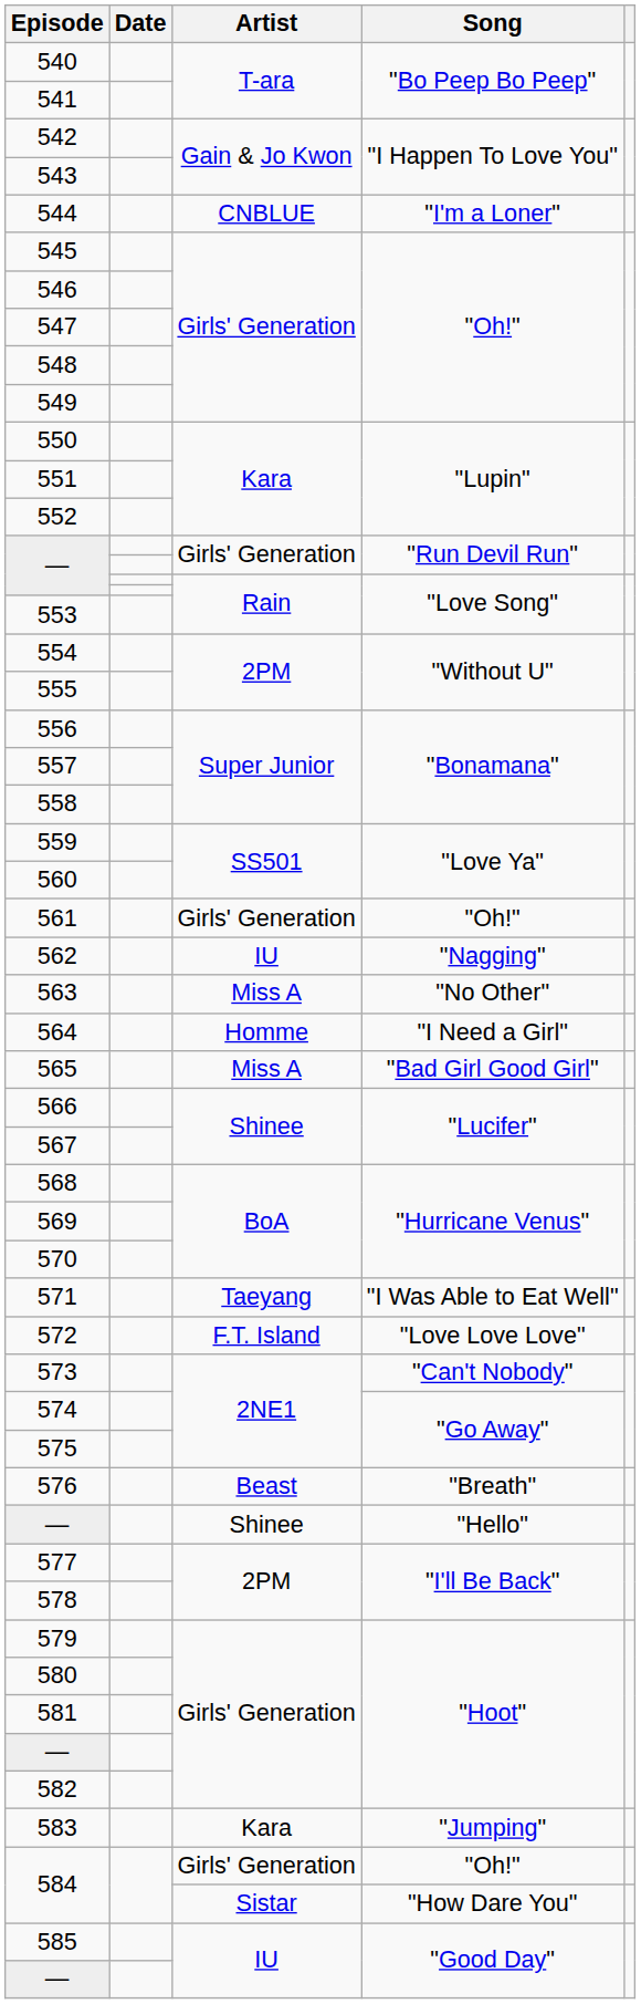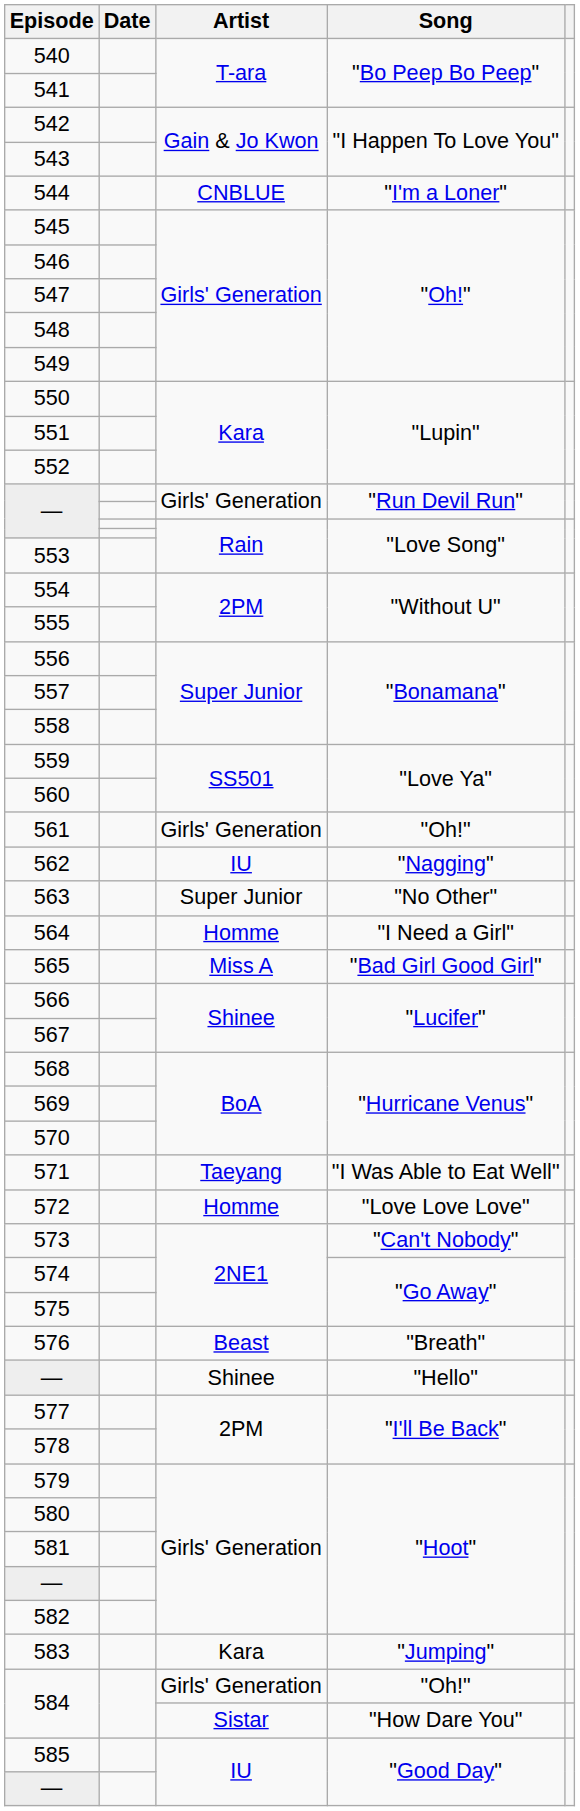 <table class="sortable wikitable" style=text-align:center>
 <tr>
 <th>Episode</th>
 <th>Date</th>
 <th>Artist</th>
 <th>Song</th>
 <th class="unsortable"></th>
 </tr>
 <tr>
 <td>540</td>
 <td></td>
 <td rowspan="2"><a href='#'>T-ara</a></td>
 <td rowspan="2">"<a href='#'>Bo Peep Bo Peep</a>"</td>
 <td rowspan="2"></td>
 </tr>
 <tr>
 <td>541</td>
 <td></td>
 </tr>
 <tr>
 <td>542</td>
 <td></td>
 <td rowspan="2"><a href='#'>Gain</a> & <a href='#'>Jo Kwon</a></td>
 <td rowspan="2">"I Happen To Love You"</td>
 <td rowspan="2"></td>
 </tr>
 <tr>
 <td>543</td>
 <td></td>
 </tr>
 <tr>
 <td>544</td>
 <td></td>
 <td><a href='#'>CNBLUE</a></td>
 <td>"<a href='#'>I'm a Loner</a>"</td>
 <td></td>
 </tr>
 <tr>
 <td>545</td>
 <td></td>
 <td rowspan="5"><a href='#'>Girls' Generation</a></td>
 <td rowspan="5">"<a href='#'>Oh!</a>"</td>
 <td rowspan="5"></td>
 </tr>
 <tr>
 <td>546</td>
 <td></td>
 </tr>
 <tr>
 <td>547</td>
 <td></td>
 </tr>
 <tr>
 <td>548</td>
 <td></td>
 </tr>
 <tr>
 <td>549</td>
 <td></td>
 </tr>
 <tr>
 <td>550</td>
 <td></td>
 <td rowspan="3"><a href='#'>Kara</a></td>
 <td rowspan="3">"Lupin"</td>
 <td rowspan="3"></td>
 </tr>
 <tr>
 <td>551</td>
 <td></td>
 </tr>
 <tr>
 <td>552</td>
 <td></td>
 </tr>
 <tr>
 <td rowspan="4" style="background:#eee;">—</td>
 <td></td>
 <td rowspan="2">Girls' Generation</td>
 <td rowspan="2">"<a href='#'>Run Devil Run</a>"</td>
 <td rowspan="2"></td>
 </tr>
 <tr>
 <td></td>
 </tr>
 <tr>
 <td></td>
 <td rowspan="3"><a href='#'>Rain</a></td>
 <td rowspan="3">"Love Song"</td>
 <td rowspan="3"></td>
 </tr>
 <tr>
 <td></td>
 </tr>
 <tr>
 <td>553</td>
 <td></td>
 </tr>
 <tr>
 <td>554</td>
 <td></td>
 <td rowspan="2"><a href='#'>2PM</a></td>
 <td rowspan="2">"Without U"</td>
 <td rowspan="2"></td>
 </tr>
 <tr>
 <td>555</td>
 <td></td>
 </tr>
 <tr>
 <td>556</td>
 <td></td>
 <td rowspan="3"><a href='#'>Super Junior</a></td>
 <td rowspan="3">"<a href='#'>Bonamana</a>"</td>
 <td rowspan="3"></td>
 </tr>
 <tr>
 <td>557</td>
 <td></td>
 </tr>
 <tr>
 <td>558</td>
 <td></td>
 </tr>
 <tr>
 <td>559</td>
 <td></td>
 <td rowspan="2"><a href='#'>SS501</a></td>
 <td rowspan="2">"Love Ya"</td>
 <td rowspan="2"></td>
 </tr>
 <tr>
 <td>560</td>
 <td></td>
 </tr>
 <tr>
 <td>561</td>
 <td></td>
 <td>Girls' Generation</td>
 <td>"Oh!"</td>
 <td></td>
 </tr>
 <tr>
 <td>562</td>
 <td></td>
 <td><a href='#'>IU</a></td>
 <td>"<a href='#'>Nagging</a>"</td>
 <td></td>
 </tr>
 <tr>
 <td>563</td>
 <td></td>
-<td><a href='#'>Miss A</a></td>
+<td>Super Junior</td>
 <td>"No Other"</td>
 <td></td>
 </tr>
 <tr>
 <td>564</td>
 <td></td>
 <td><a href='#'>Homme</a></td>
 <td>"I Need a Girl"</td>
 <td></td>
 </tr>
 <tr>
 <td>565</td>
 <td></td>
 <td><a href='#'>Miss A</a></td>
 <td>"<a href='#'>Bad Girl Good Girl</a>"</td>
 <td></td>
 </tr>
 <tr>
 <td>566</td>
 <td></td>
 <td rowspan="2"><a href='#'>Shinee</a></td>
 <td rowspan="2">"<a href='#'>Lucifer</a>"</td>
 <td rowspan="2"></td>
 </tr>
 <tr>
 <td>567</td>
 <td></td>
 </tr>
 <tr>
 <td>568</td>
 <td></td>
 <td rowspan="3"><a href='#'>BoA</a></td>
 <td rowspan="3">"<a href='#'>Hurricane Venus</a>"</td>
 <td rowspan="3"></td>
 </tr>
 <tr>
 <td>569</td>
 <td></td>
 </tr>
 <tr>
 <td>570</td>
 <td></td>
 </tr>
 <tr>
 <td>571</td>
 <td></td>
 <td><a href='#'>Taeyang</a></td>
 <td>"I Was Able to Eat Well"</td>
 <td></td>
 </tr>
 <tr>
 <td>572</td>
 <td></td>
-<td><a href='#'>F.T. Island</a></td>
+<td><a href='#'>Homme</a></td>
 <td>"Love Love Love"</td>
 <td></td>
 </tr>
 <tr>
 <td>573</td>
 <td></td>
 <td rowspan="3"><a href='#'>2NE1</a></td>
 <td>"<a href='#'>Can't Nobody</a>"</td>
 <td rowspan="3"></td>
 </tr>
 <tr>
 <td>574</td>
 <td></td>
 <td rowspan="2">"<a href='#'>Go Away</a>"</td>
 </tr>
 <tr>
 <td>575</td>
 <td></td>
 </tr>
 <tr>
 <td>576</td>
 <td></td>
 <td><a href='#'>Beast</a></td>
 <td>"Breath"</td>
 <td></td>
 </tr>
 <tr>
 <td style="background:#eee;">—</td>
 <td></td>
 <td>Shinee</td>
 <td>"Hello"</td>
 <td></td>
 </tr>
 <tr>
 <td>577</td>
 <td></td>
 <td rowspan="2">2PM</td>
 <td rowspan="2">"<a href='#'>I'll Be Back</a>"</td>
 <td rowspan="2"></td>
 </tr>
 <tr>
 <td>578</td>
 <td></td>
 </tr>
 <tr>
 <td>579</td>
 <td></td>
 <td rowspan="5">Girls' Generation</td>
 <td rowspan="5">"<a href='#'>Hoot</a>"</td>
 <td rowspan="5"></td>
 </tr>
 <tr>
 <td>580</td>
 <td></td>
 </tr>
 <tr>
 <td>581</td>
 <td></td>
 </tr>
 <tr>
 <td style="background:#eee;">—</td>
 <td></td>
 </tr>
 <tr>
 <td>582</td>
 <td></td>
 </tr>
 <tr>
 <td>583</td>
 <td></td>
 <td>Kara</td>
 <td>"<a href='#'>Jumping</a>"</td>
 <td></td>
 </tr>
 <tr>
 <td rowspan="2">584</td>
 <td rowspan="2"></td>
 <td>Girls' Generation</td>
 <td>"Oh!"</td>
 <td></td>
 </tr>
 <tr>
 <td><a href='#'>Sistar</a></td>
 <td>"How Dare You"</td>
 <td></td>
 </tr>
 <tr>
 <td>585</td>
 <td></td>
 <td rowspan="2"><a href='#'>IU</a></td>
 <td rowspan="2">"<a href='#'>Good Day</a>"</td>
 <td rowspan="2"></td>
 </tr>
 <tr>
 <td style="background:#eee;">—</td>
 <td></td>
 </tr>
 </table>
